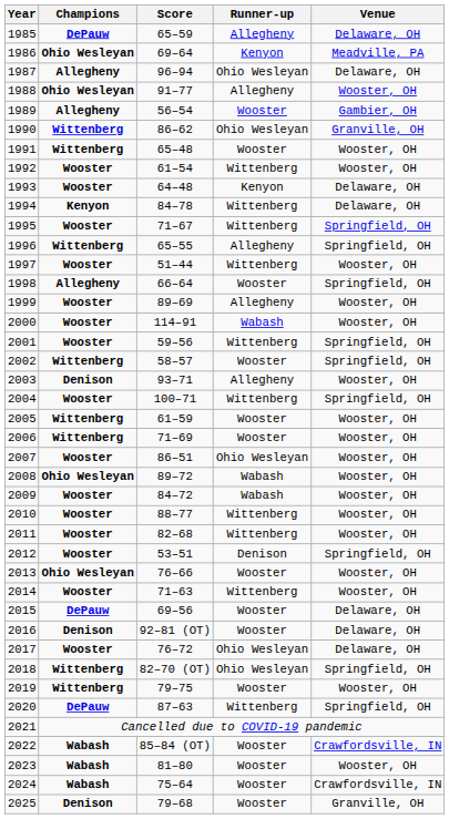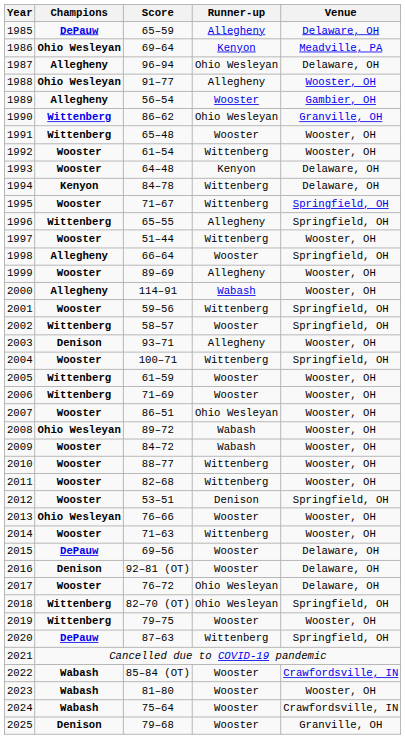 <table class="wikitable sortable">
 <tr>
 <th>Year</th>
 <th>Champions</th>
 <th>Score</th>
 <th>Runner-up</th>
 <th>Venue</th>
 </tr>
 <tr align=center>
 <td>1985</td>
 <td><strong><a href='#'>DePauw</a></strong></td>
 <td>65–59</td>
 <td><a href='#'>Allegheny</a></td>
 <td><a href='#'>Delaware, OH</a></td>
 </tr>
 <tr align=center>
 <td>1986</td>
 <td><strong>Ohio Wesleyan</strong></td>
 <td>69–64</td>
 <td><a href='#'>Kenyon</a></td>
 <td><a href='#'>Meadville, PA</a></td>
 </tr>
 <tr align=center>
 <td>1987</td>
 <td><strong>Allegheny</strong></td>
 <td>96–94</td>
 <td>Ohio Wesleyan</td>
 <td>Delaware, OH</td>
 </tr>
 <tr align=center>
 <td>1988</td>
 <td><strong>Ohio Wesleyan</strong></td>
 <td>91–77</td>
 <td>Allegheny</td>
 <td><a href='#'>Wooster, OH</a></td>
 </tr>
 <tr align=center>
 <td>1989</td>
 <td><strong>Allegheny</strong></td>
 <td>56–54</td>
 <td><a href='#'>Wooster</a></td>
 <td><a href='#'>Gambier, OH</a></td>
 </tr>
 <tr align=center>
 <td>1990</td>
 <td><strong><a href='#'>Wittenberg</a></strong></td>
 <td>86–62</td>
 <td>Ohio Wesleyan</td>
 <td><a href='#'>Granville, OH</a></td>
 </tr>
 <tr align=center>
 <td>1991</td>
 <td><strong>Wittenberg</strong></td>
 <td>65–48</td>
 <td>Wooster</td>
 <td>Wooster, OH</td>
 </tr>
 <tr align=center>
 <td>1992</td>
 <td><strong>Wooster</strong></td>
 <td>61–54</td>
 <td>Wittenberg</td>
 <td>Wooster, OH</td>
 </tr>
 <tr align=center>
 <td>1993</td>
 <td><strong>Wooster</strong></td>
 <td>64–48</td>
 <td>Kenyon</td>
 <td>Delaware, OH</td>
 </tr>
 <tr align=center>
 <td>1994</td>
 <td><strong>Kenyon</strong></td>
 <td>84–78</td>
 <td>Wittenberg</td>
 <td>Delaware, OH</td>
 </tr>
 <tr align=center>
 <td>1995</td>
 <td><strong>Wooster</strong></td>
 <td>71–67</td>
 <td>Wittenberg</td>
 <td><a href='#'>Springfield, OH</a></td>
 </tr>
 <tr align=center>
 <td>1996</td>
 <td><strong>Wittenberg</strong></td>
 <td>65–55</td>
 <td>Allegheny</td>
 <td>Springfield, OH</td>
 </tr>
 <tr align=center>
 <td>1997</td>
 <td><strong>Wooster</strong></td>
 <td>51–44</td>
 <td>Wittenberg</td>
 <td>Wooster, OH</td>
 </tr>
 <tr align=center>
 <td>1998</td>
 <td><strong>Allegheny</strong></td>
 <td>66–64</td>
 <td>Wooster</td>
 <td>Springfield, OH</td>
 </tr>
 <tr align=center>
 <td>1999</td>
 <td><strong>Wooster</strong></td>
 <td>89–69</td>
 <td>Allegheny</td>
 <td>Wooster, OH</td>
 </tr>
 <tr align=center>
 <td>2000</td>
-<td><strong>Wooster</strong></td>
+<td><strong>Allegheny</strong></td>
 <td>114–91</td>
 <td><a href='#'>Wabash</a></td>
 <td>Wooster, OH</td>
 </tr>
 <tr align=center>
 <td>2001</td>
 <td><strong>Wooster</strong></td>
 <td>59–56</td>
 <td>Wittenberg</td>
 <td>Springfield, OH</td>
 </tr>
 <tr align=center>
 <td>2002</td>
 <td><strong>Wittenberg</strong></td>
 <td>58–57</td>
 <td>Wooster</td>
 <td>Springfield, OH</td>
 </tr>
 <tr align=center>
 <td>2003</td>
 <td><strong>Denison</strong></td>
 <td>93–71</td>
 <td>Allegheny</td>
 <td>Wooster, OH</td>
 </tr>
 <tr align=center>
 <td>2004</td>
 <td><strong>Wooster</strong></td>
 <td>100–71</td>
 <td>Wittenberg</td>
 <td>Springfield, OH</td>
 </tr>
 <tr align=center>
 <td>2005</td>
 <td><strong>Wittenberg</strong></td>
 <td>61–59</td>
 <td>Wooster</td>
 <td>Wooster, OH</td>
 </tr>
 <tr align=center>
 <td>2006</td>
 <td><strong>Wittenberg</strong></td>
 <td>71–69</td>
 <td>Wooster</td>
 <td>Wooster, OH</td>
 </tr>
 <tr align=center>
 <td>2007</td>
 <td><strong>Wooster</strong></td>
 <td>86–51</td>
 <td>Ohio Wesleyan</td>
 <td>Wooster, OH</td>
 </tr>
 <tr align=center>
 <td>2008</td>
 <td><strong>Ohio Wesleyan</strong></td>
 <td>89–72</td>
 <td>Wabash</td>
 <td>Wooster, OH</td>
 </tr>
 <tr align=center>
 <td>2009</td>
 <td><strong>Wooster</strong></td>
 <td>84–72</td>
 <td>Wabash</td>
 <td>Wooster, OH</td>
 </tr>
 <tr align=center>
 <td>2010</td>
 <td><strong>Wooster</strong></td>
 <td>88–77</td>
 <td>Wittenberg</td>
 <td>Wooster, OH</td>
 </tr>
 <tr align=center>
 <td>2011</td>
 <td><strong>Wooster</strong></td>
 <td>82–68</td>
 <td>Wittenberg</td>
 <td>Wooster, OH</td>
 </tr>
 <tr align=center>
 <td>2012</td>
 <td><strong>Wooster</strong></td>
 <td>53–51</td>
 <td>Denison</td>
 <td>Springfield, OH</td>
 </tr>
 <tr align=center>
 <td>2013</td>
 <td><strong>Ohio Wesleyan</strong></td>
 <td>76–66</td>
 <td>Wooster</td>
 <td>Wooster, OH</td>
 </tr>
 <tr align=center>
 <td>2014</td>
 <td><strong>Wooster</strong></td>
 <td>71–63</td>
 <td>Wittenberg</td>
 <td>Wooster, OH</td>
 </tr>
 <tr align=center>
 <td>2015</td>
 <td><strong><a href='#'>DePauw</a></strong></td>
 <td>69–56</td>
 <td>Wooster</td>
 <td>Delaware, OH</td>
 </tr>
 <tr align=center>
 <td>2016</td>
 <td><strong>Denison</strong></td>
 <td>92–81 (OT)</td>
 <td>Wooster</td>
 <td>Delaware, OH</td>
 </tr>
 <tr align=center>
 <td>2017</td>
 <td><strong>Wooster</strong></td>
 <td>76–72</td>
 <td>Ohio Wesleyan</td>
 <td>Delaware, OH</td>
 </tr>
 <tr align=center>
 <td>2018</td>
 <td><strong>Wittenberg</strong></td>
 <td>82–70 (OT)</td>
 <td>Ohio Wesleyan</td>
 <td>Springfield, OH</td>
 </tr>
 <tr align=center>
 <td>2019</td>
 <td><strong>Wittenberg</strong></td>
 <td>79–75</td>
 <td>Wooster</td>
 <td>Wooster, OH</td>
 </tr>
 <tr align=center>
 <td>2020</td>
 <td><strong><a href='#'>DePauw</a></strong></td>
 <td>87–63</td>
 <td>Wittenberg</td>
 <td>Springfield, OH</td>
 </tr>
 <tr align=center>
 <td>2021</td>
 <td colspan=4><em>Cancelled due to <a href='#'>COVID-19</a> pandemic</em></td>
 </tr>
 <tr align=center>
 <td>2022</td>
 <td><strong>Wabash</strong></td>
 <td>85–84 (OT)</td>
 <td>Wooster</td>
 <td><a href='#'>Crawfordsville, IN</a></td>
 </tr>
 <tr align=center>
 <td>2023</td>
 <td><strong>Wabash</strong></td>
 <td>81–80</td>
 <td>Wooster</td>
 <td>Wooster, OH</td>
 </tr>
 <tr align=center>
 <td>2024</td>
 <td><strong>Wabash</strong></td>
 <td>75–64</td>
 <td>Wooster</td>
 <td>Crawfordsville, IN</td>
 </tr>
 <tr align=center>
 <td>2025</td>
 <td><strong>Denison</strong></td>
 <td>79–68</td>
 <td>Wooster</td>
 <td>Granville, OH</td>
 </tr>
 </table>
